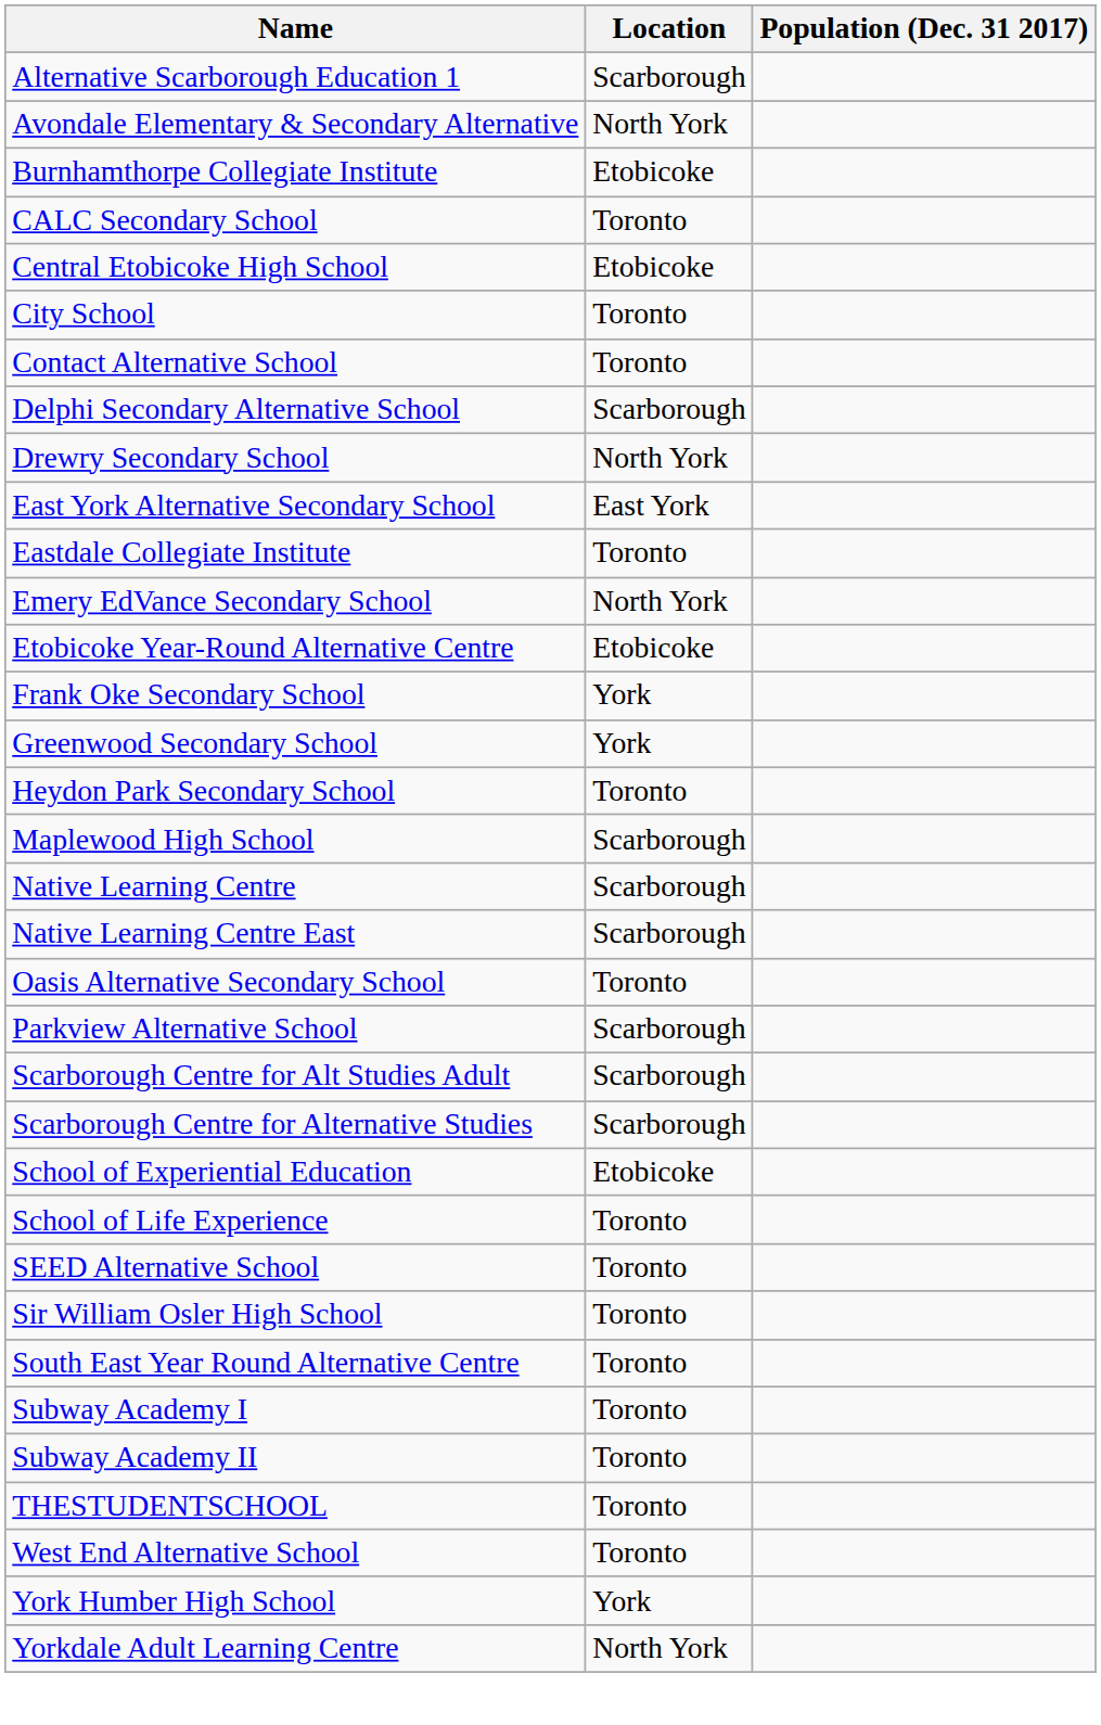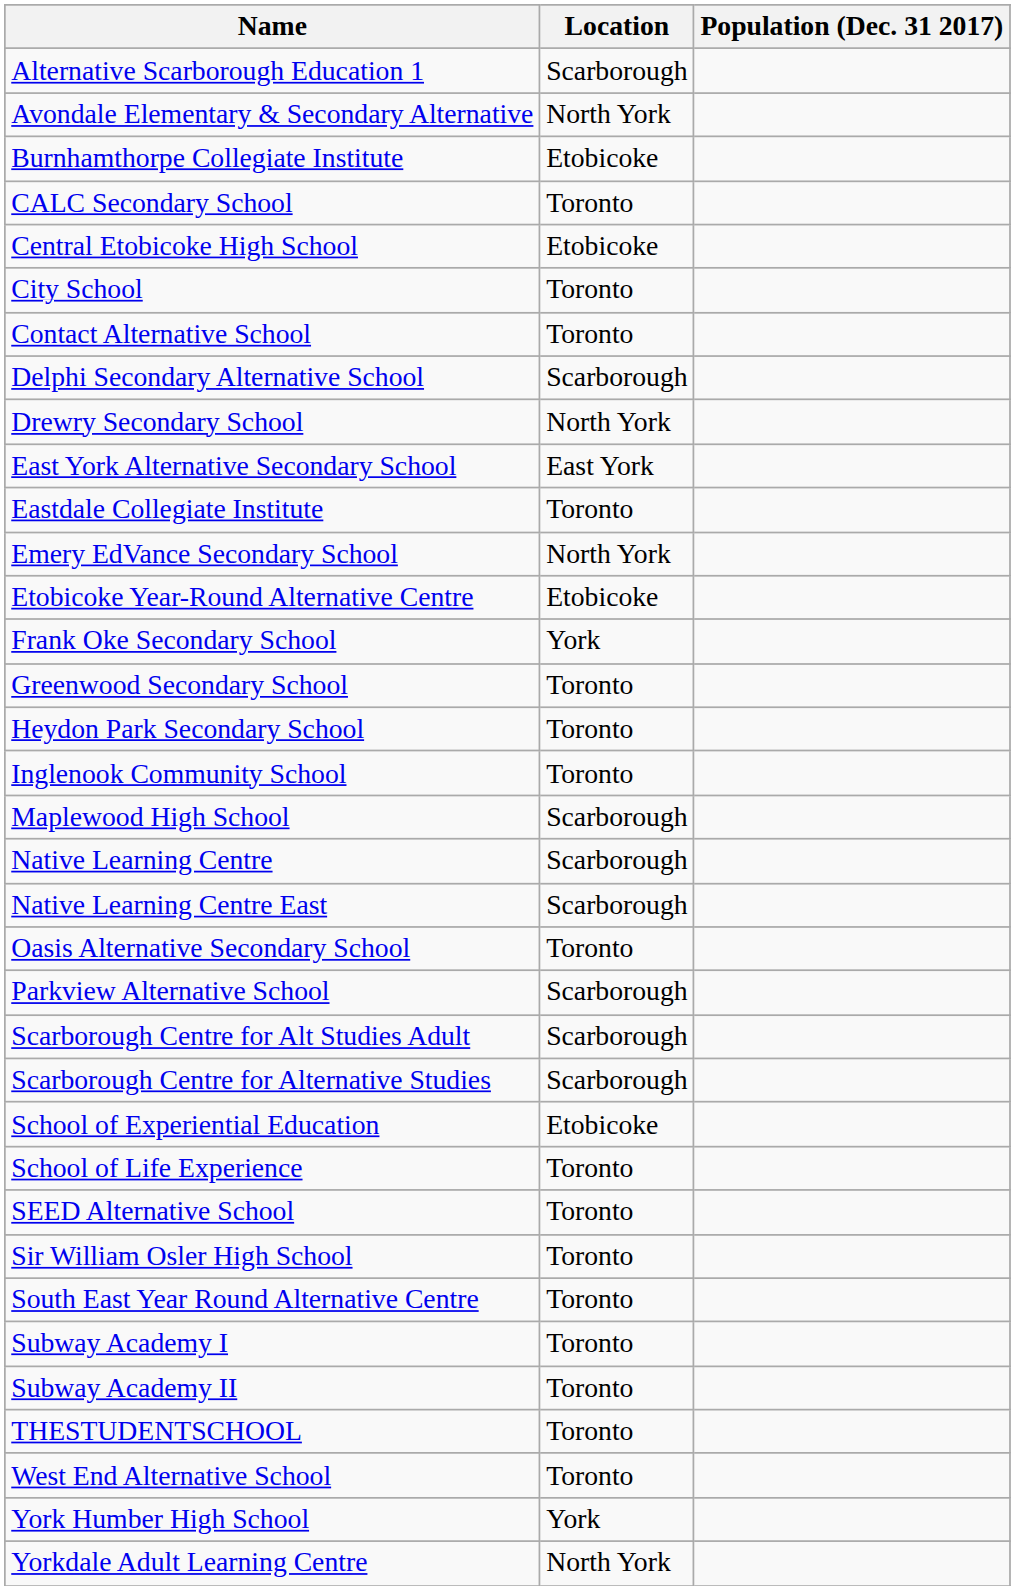 <table class="wikitable sortable">
 <tr>
 <th scope="col">Name</th>
 <th scope="col">Location</th>
 <th scope="col">Population (Dec. 31 2017)</th>
 </tr>
 <tr>
 <td><a href='#'>Alternative Scarborough Education 1</a></td>
 <td>Scarborough</td>
 <td></td>
 </tr>
 <tr>
 <td><a href='#'>Avondale Elementary & Secondary Alternative</a></td>
 <td>North York</td>
 <td></td>
 </tr>
 <tr>
 <td><a href='#'>Burnhamthorpe Collegiate Institute</a></td>
 <td>Etobicoke</td>
 <td></td>
 </tr>
 <tr>
 <td><a href='#'>CALC Secondary School</a></td>
 <td>Toronto</td>
 <td></td>
 </tr>
 <tr>
 <td><a href='#'>Central Etobicoke High School</a></td>
 <td>Etobicoke</td>
 <td></td>
 </tr>
 <tr>
 <td><a href='#'>City School</a></td>
 <td>Toronto</td>
 <td></td>
 </tr>
 <tr>
 <td><a href='#'>Contact Alternative School</a></td>
 <td>Toronto</td>
 <td></td>
 </tr>
 <tr>
 <td><a href='#'>Delphi Secondary Alternative School</a></td>
 <td>Scarborough</td>
 <td></td>
 </tr>
 <tr>
 <td><a href='#'>Drewry Secondary School</a></td>
 <td>North York</td>
 <td></td>
 </tr>
 <tr>
 <td><a href='#'>East York Alternative Secondary School</a></td>
 <td>East York</td>
 <td></td>
 </tr>
 <tr>
 <td><a href='#'>Eastdale Collegiate Institute</a></td>
 <td>Toronto</td>
 <td></td>
 </tr>
 <tr>
 <td><a href='#'>Emery EdVance Secondary School</a></td>
 <td>North York</td>
 <td></td>
 </tr>
 <tr>
 <td><a href='#'>Etobicoke Year-Round Alternative Centre</a></td>
 <td>Etobicoke</td>
 <td></td>
 </tr>
 <tr>
 <td><a href='#'>Frank Oke Secondary School</a></td>
 <td>York</td>
 <td></td>
 </tr>
 <tr>
 <td><a href='#'>Greenwood Secondary School</a></td>
-<td>York</td>
+<td>Toronto</td>
 <td></td>
 </tr>
 <tr>
 <td><a href='#'>Heydon Park Secondary School</a></td>
+<td>Toronto</td>
+<td></td>
+</tr>
+<tr>
+<td><a href='#'>Inglenook Community School</a></td>
 <td>Toronto</td>
 <td></td>
 </tr>
 <tr>
 <td><a href='#'>Maplewood High School</a></td>
 <td>Scarborough</td>
 <td></td>
 </tr>
 <tr>
 <td><a href='#'>Native Learning Centre</a></td>
 <td>Scarborough</td>
 <td></td>
 </tr>
 <tr>
 <td><a href='#'>Native Learning Centre East</a></td>
 <td>Scarborough</td>
 <td></td>
 </tr>
 <tr>
 <td><a href='#'>Oasis Alternative Secondary School</a></td>
 <td>Toronto</td>
 <td></td>
 </tr>
 <tr>
 <td><a href='#'>Parkview Alternative School</a></td>
 <td>Scarborough</td>
 <td></td>
 </tr>
 <tr>
 <td><a href='#'>Scarborough Centre for Alt Studies Adult</a></td>
 <td>Scarborough</td>
 <td></td>
 </tr>
 <tr>
 <td><a href='#'>Scarborough Centre for Alternative Studies</a></td>
 <td>Scarborough</td>
 <td></td>
 </tr>
 <tr>
 <td><a href='#'>School of Experiential Education</a></td>
 <td>Etobicoke</td>
 <td></td>
 </tr>
 <tr>
 <td><a href='#'>School of Life Experience</a></td>
 <td>Toronto</td>
 <td></td>
 </tr>
 <tr>
 <td><a href='#'>SEED Alternative School</a></td>
 <td>Toronto</td>
 <td></td>
 </tr>
 <tr>
 <td><a href='#'>Sir William Osler High School</a></td>
 <td>Toronto</td>
 <td></td>
 </tr>
 <tr>
 <td><a href='#'>South East Year Round Alternative Centre</a></td>
 <td>Toronto</td>
 <td></td>
 </tr>
 <tr>
 <td><a href='#'>Subway Academy I</a></td>
 <td>Toronto</td>
 <td></td>
 </tr>
 <tr>
 <td><a href='#'>Subway Academy II</a></td>
 <td>Toronto</td>
 <td></td>
 </tr>
 <tr>
 <td><a href='#'>THESTUDENTSCHOOL</a></td>
 <td>Toronto</td>
 <td></td>
 </tr>
 <tr>
 <td><a href='#'>West End Alternative School</a></td>
 <td>Toronto</td>
 <td></td>
 </tr>
 <tr>
 <td><a href='#'>York Humber High School</a></td>
 <td>York</td>
 <td></td>
 </tr>
 <tr>
 <td><a href='#'>Yorkdale Adult Learning Centre</a></td>
 <td>North York</td>
 <td></td>
 </tr>
 </table>
